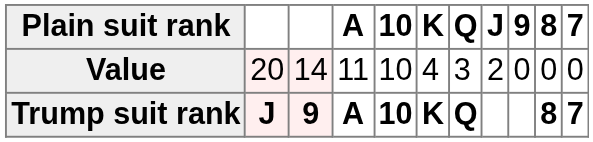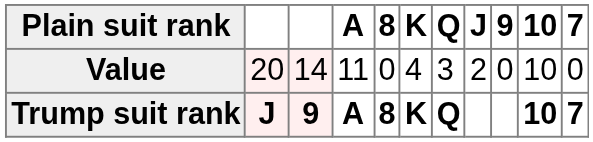 <table border="1" cellspacing="1" cellpadding="2" style="border-collapse: collapse;" align="right">
 <tr>
 <th style="background:#efefef;">Plain suit rank</th>
 <th></th>
 <th></th>
 <th>A</th>
-<th>10</th>
+<th>8</th>
 <th>K</th>
 <th>Q</th>
 <th>J</th>
 <th>9</th>
-<th>8</th>
+<th>10</th>
 <th>7</th>
 </tr>
 <tr>
 <th style="background:#efefef;">Value</th>
 <td style="background:#ffefef;">20</td>
 <td style="background:#ffefef;">14</td>
 <td>11</td>
-<td>10</td>
+<td>0</td>
 <td>4</td>
 <td>3</td>
 <td>2</td>
 <td>0</td>
-<td>0</td>
+<td>10</td>
 <td>0</td>
 </tr>
 <tr>
 <th style="background:#efefef;">Trump suit rank</th>
 <th style="background:#ffefef;">J</th>
 <th style="background:#ffefef;">9</th>
 <th>A</th>
-<th>10</th>
+<th>8</th>
 <th>K</th>
 <th>Q</th>
 <th></th>
 <th></th>
-<th>8</th>
+<th>10</th>
 <th>7</th>
 </tr>
 </table>
